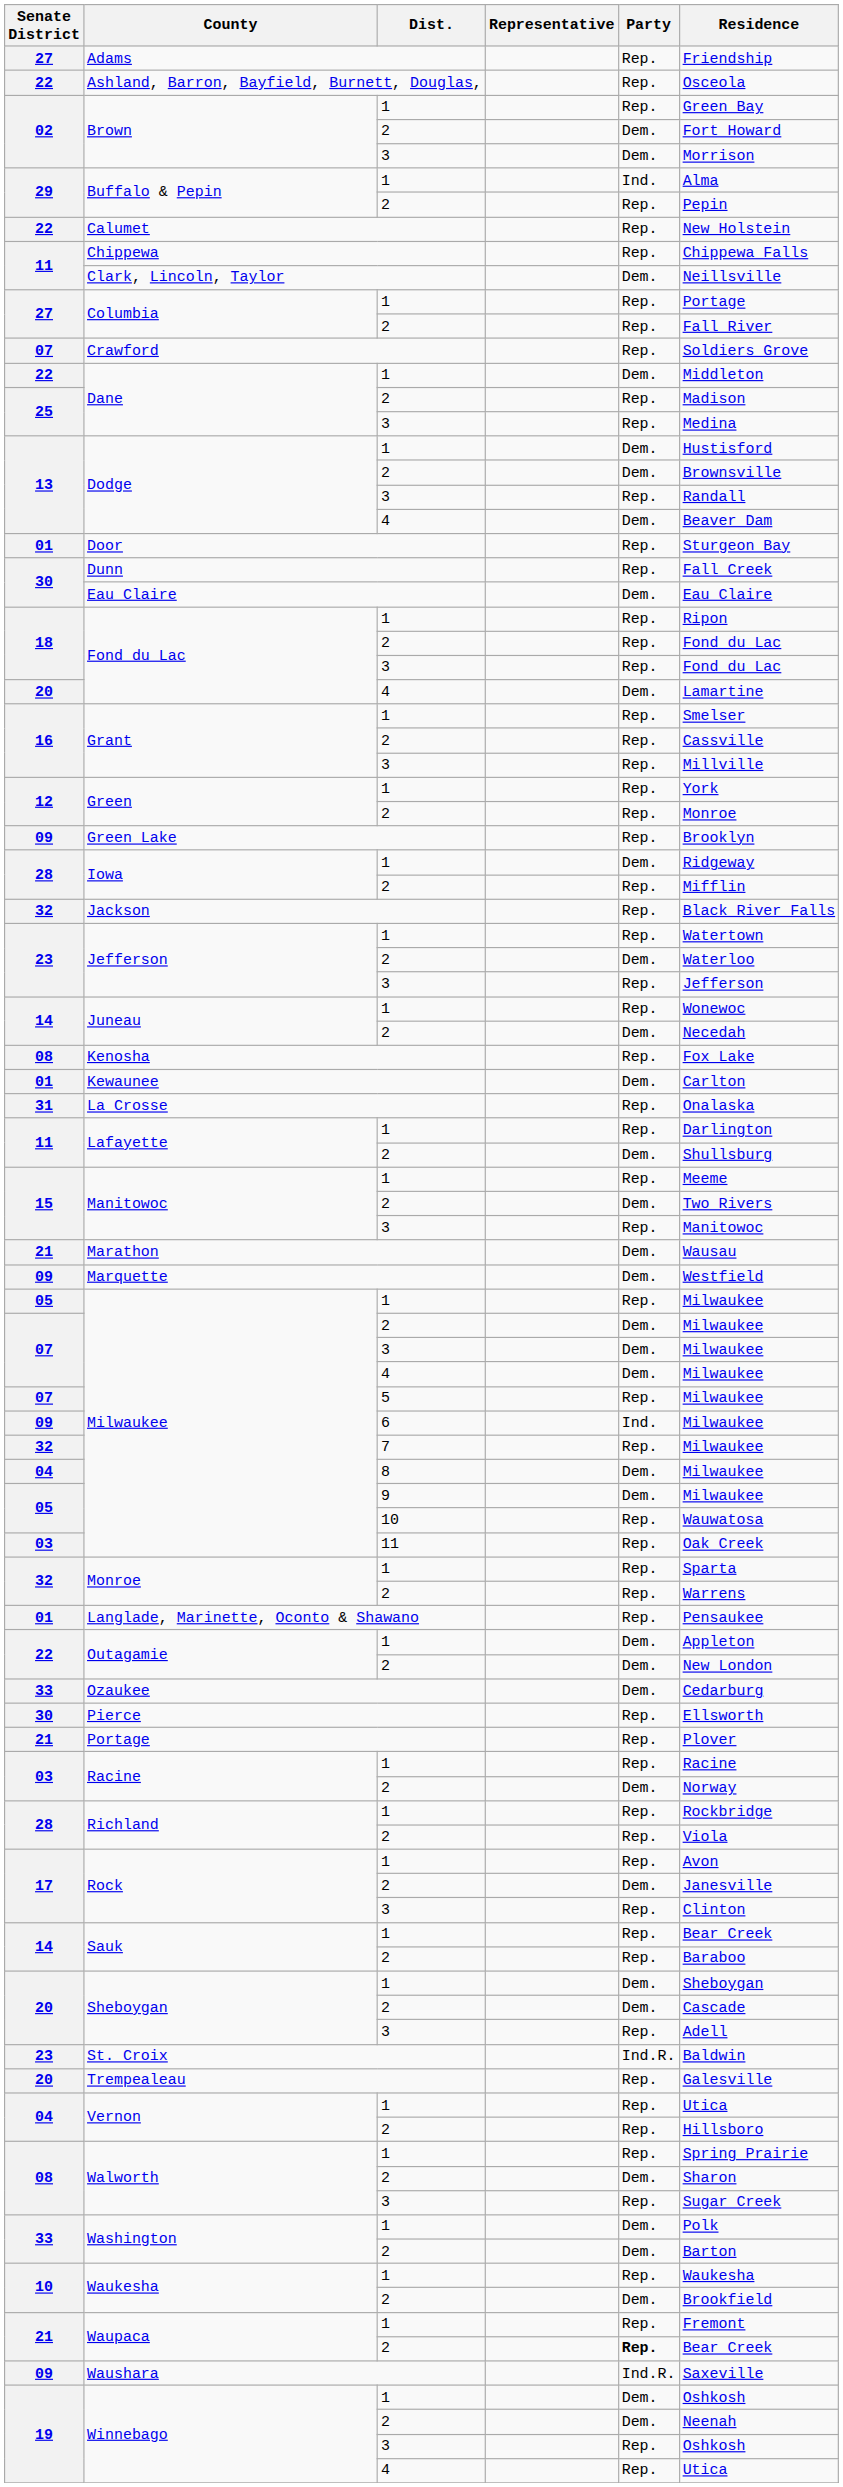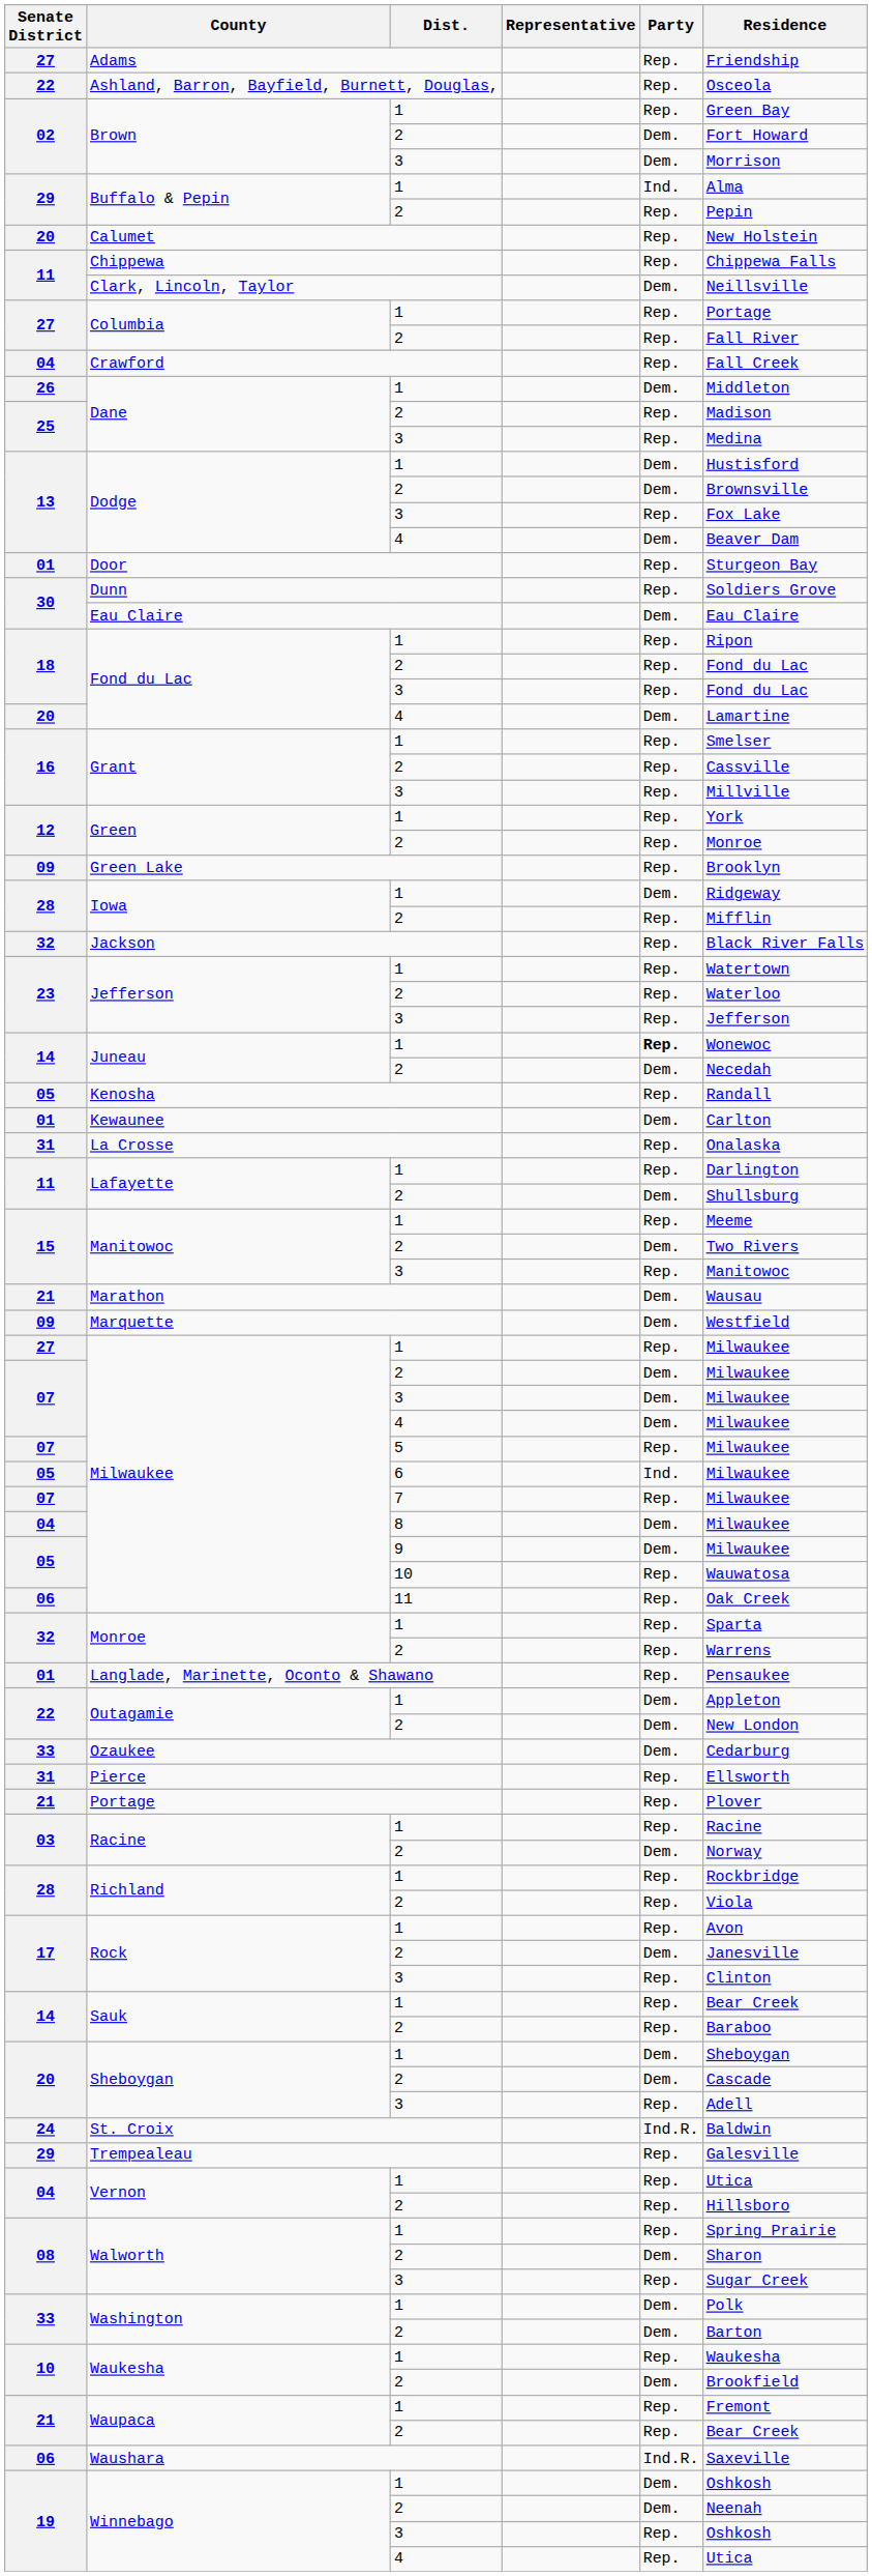 <table class="wikitable sortable">
 <tr>
 <th>Senate<br>District</th>
 <th>County</th>
 <th>Dist.</th>
 <th>Representative</th>
 <th>Party</th>
 <th>Residence</th>
 </tr>
 <tr>
 <th><a href='#'>27</a></th>
 <td text-align="left" colspan="2"><a href='#'>Adams</a></td>
 <td></td>
 <td>Rep.</td>
 <td><a href='#'>Friendship</a></td>
 </tr>
 <tr>
 <th><a href='#'>22</a></th>
 <td text-align="left" colspan="2"><a href='#'>Ashland</a>, <a href='#'>Barron</a>, <a href='#'>Bayfield</a>, <a href='#'>Burnett</a>, <a href='#'>Douglas</a>, </td>
 <td></td>
 <td>Rep.</td>
 <td><a href='#'>Osceola</a></td>
 </tr>
 <tr>
 <th rowspan="3"><a href='#'>02</a></th>
 <td text-align="left" rowspan="3"><a href='#'>Brown</a></td>
 <td>1</td>
 <td></td>
 <td>Rep.</td>
 <td><a href='#'>Green Bay</a></td>
 </tr>
 <tr>
 <td>2</td>
 <td></td>
 <td>Dem.</td>
 <td><a href='#'>Fort Howard</a></td>
 </tr>
 <tr>
 <td>3</td>
 <td></td>
 <td>Dem.</td>
 <td><a href='#'>Morrison</a></td>
 </tr>
 <tr>
 <th rowspan="2"><a href='#'>29</a></th>
 <td text-align="left" rowspan="2"><a href='#'>Buffalo</a> & <a href='#'>Pepin</a></td>
 <td>1</td>
 <td></td>
 <td>Ind.</td>
 <td><a href='#'>Alma</a></td>
 </tr>
 <tr>
 <td>2</td>
 <td></td>
 <td>Rep.</td>
 <td><a href='#'>Pepin</a></td>
 </tr>
 <tr>
-<th><a href='#'>22</a></th>
+<th><a href='#'>20</a></th>
 <td text-align="left" colspan="2"><a href='#'>Calumet</a></td>
 <td></td>
 <td>Rep.</td>
 <td><a href='#'>New Holstein</a></td>
 </tr>
 <tr>
 <th rowspan="2"><a href='#'>11</a></th>
 <td text-align="left" colspan="2"><a href='#'>Chippewa</a> </td>
 <td></td>
 <td>Rep.</td>
 <td><a href='#'>Chippewa Falls</a></td>
 </tr>
 <tr>
 <td text-align="left" colspan="2"><a href='#'>Clark</a>, <a href='#'>Lincoln</a>, <a href='#'>Taylor</a> </td>
 <td></td>
 <td>Dem.</td>
 <td><a href='#'>Neillsville</a></td>
 </tr>
 <tr>
 <th rowspan="2"><a href='#'>27</a></th>
 <td text-align="left" rowspan="2"><a href='#'>Columbia</a></td>
 <td>1</td>
 <td></td>
 <td>Rep.</td>
 <td><a href='#'>Portage</a></td>
 </tr>
 <tr>
 <td>2</td>
 <td></td>
 <td>Rep.</td>
 <td><a href='#'>Fall River</a></td>
 </tr>
 <tr>
-<th><a href='#'>07</a></th>
+<th><a href='#'>04</a></th>
 <td text-align="left" colspan="2"><a href='#'>Crawford</a></td>
 <td></td>
 <td>Rep.</td>
-<td><a href='#'>Soldiers Grove</a></td>
+<td><a href='#'>Fall Creek</a></td>
 </tr>
 <tr>
-<th><a href='#'>22</a></th>
+<th><a href='#'>26</a></th>
 <td text-align="left" rowspan="3"><a href='#'>Dane</a></td>
 <td>1</td>
 <td></td>
 <td>Dem.</td>
 <td><a href='#'>Middleton</a></td>
 </tr>
 <tr>
 <th rowspan="2"><a href='#'>25</a></th>
 <td>2</td>
 <td></td>
 <td>Rep.</td>
 <td><a href='#'>Madison</a></td>
 </tr>
 <tr>
 <td>3</td>
 <td></td>
 <td>Rep.</td>
 <td><a href='#'>Medina</a></td>
 </tr>
 <tr>
 <th rowspan="4"><a href='#'>13</a></th>
 <td text-align="left" rowspan="4"><a href='#'>Dodge</a></td>
 <td>1</td>
 <td></td>
 <td>Dem.</td>
 <td><a href='#'>Hustisford</a></td>
 </tr>
 <tr>
 <td>2</td>
 <td></td>
 <td>Dem.</td>
 <td><a href='#'>Brownsville</a></td>
 </tr>
 <tr>
 <td>3</td>
 <td></td>
 <td>Rep.</td>
-<td><a href='#'>Randall</a></td>
+<td><a href='#'>Fox Lake</a></td>
 </tr>
 <tr>
 <td>4</td>
 <td></td>
 <td>Dem.</td>
 <td><a href='#'>Beaver Dam</a></td>
 </tr>
 <tr>
 <th><a href='#'>01</a></th>
 <td text-align="left" colspan="2"><a href='#'>Door</a></td>
 <td></td>
 <td>Rep.</td>
 <td><a href='#'>Sturgeon Bay</a></td>
 </tr>
 <tr>
 <th rowspan="2"><a href='#'>30</a></th>
 <td text-align="left" colspan="2"><a href='#'>Dunn</a></td>
 <td></td>
 <td>Rep.</td>
-<td><a href='#'>Fall Creek</a></td>
+<td><a href='#'>Soldiers Grove</a></td>
 </tr>
 <tr>
 <td text-align="left" colspan="2"><a href='#'>Eau Claire</a></td>
 <td></td>
 <td>Dem.</td>
 <td><a href='#'>Eau Claire</a></td>
 </tr>
 <tr>
 <th rowspan="3"><a href='#'>18</a></th>
 <td text-align="left" rowspan="4"><a href='#'>Fond du Lac</a></td>
 <td>1</td>
 <td></td>
 <td>Rep.</td>
 <td><a href='#'>Ripon</a></td>
 </tr>
 <tr>
 <td>2</td>
 <td></td>
 <td>Rep.</td>
 <td><a href='#'>Fond du Lac</a></td>
 </tr>
 <tr>
 <td>3</td>
 <td></td>
 <td>Rep.</td>
 <td><a href='#'>Fond du Lac</a></td>
 </tr>
 <tr>
 <th><a href='#'>20</a></th>
 <td>4</td>
 <td></td>
 <td>Dem.</td>
 <td><a href='#'>Lamartine</a></td>
 </tr>
 <tr>
 <th rowspan="3"><a href='#'>16</a></th>
 <td text-align="left" rowspan="3"><a href='#'>Grant</a></td>
 <td>1</td>
 <td></td>
 <td>Rep.</td>
 <td><a href='#'>Smelser</a></td>
 </tr>
 <tr>
 <td>2</td>
 <td></td>
 <td>Rep.</td>
 <td><a href='#'>Cassville</a></td>
 </tr>
 <tr>
 <td>3</td>
 <td></td>
 <td>Rep.</td>
 <td><a href='#'>Millville</a></td>
 </tr>
 <tr>
 <th rowspan="2"><a href='#'>12</a></th>
 <td text-align="left" rowspan="2"><a href='#'>Green</a></td>
 <td>1</td>
 <td></td>
 <td>Rep.</td>
 <td><a href='#'>York</a></td>
 </tr>
 <tr>
 <td>2</td>
 <td></td>
 <td>Rep.</td>
 <td><a href='#'>Monroe</a></td>
 </tr>
 <tr>
 <th><a href='#'>09</a></th>
 <td text-align="left" colspan="2"><a href='#'>Green Lake</a></td>
 <td></td>
 <td>Rep.</td>
 <td><a href='#'>Brooklyn</a></td>
 </tr>
 <tr>
 <th rowspan="2"><a href='#'>28</a></th>
 <td text-align="left" rowspan="2"><a href='#'>Iowa</a></td>
 <td>1</td>
 <td></td>
 <td>Dem.</td>
 <td><a href='#'>Ridgeway</a></td>
 </tr>
 <tr>
 <td>2</td>
 <td></td>
 <td>Rep.</td>
 <td><a href='#'>Mifflin</a></td>
 </tr>
 <tr>
 <th><a href='#'>32</a></th>
 <td text-align="left" colspan="2"><a href='#'>Jackson</a></td>
 <td></td>
 <td>Rep.</td>
 <td><a href='#'>Black River Falls</a></td>
 </tr>
 <tr>
 <th rowspan="3"><a href='#'>23</a></th>
 <td text-align="left" rowspan="3"><a href='#'>Jefferson</a></td>
 <td>1</td>
 <td></td>
 <td>Rep.</td>
 <td><a href='#'>Watertown</a></td>
 </tr>
 <tr>
 <td>2</td>
 <td></td>
-<td>Dem.</td>
+<td>Rep.</td>
 <td><a href='#'>Waterloo</a></td>
 </tr>
 <tr>
 <td>3</td>
 <td></td>
 <td>Rep.</td>
 <td><a href='#'>Jefferson</a></td>
 </tr>
 <tr>
 <th rowspan="2"><a href='#'>14</a></th>
 <td text-align="left" rowspan="2"><a href='#'>Juneau</a></td>
 <td>1</td>
 <td></td>
-<td>Rep.</td>
+<td><strong>Rep.</strong></td>
 <td><a href='#'>Wonewoc</a></td>
 </tr>
 <tr>
 <td>2</td>
 <td></td>
 <td>Dem.</td>
 <td><a href='#'>Necedah</a></td>
 </tr>
 <tr>
-<th><a href='#'>08</a></th>
+<th><a href='#'>05</a></th>
 <td text-align="left" colspan="2"><a href='#'>Kenosha</a></td>
 <td></td>
 <td>Rep.</td>
-<td><a href='#'>Fox Lake</a></td>
+<td><a href='#'>Randall</a></td>
 </tr>
 <tr>
 <th><a href='#'>01</a></th>
 <td text-align="left" colspan="2"><a href='#'>Kewaunee</a></td>
 <td></td>
 <td>Dem.</td>
 <td><a href='#'>Carlton</a></td>
 </tr>
 <tr>
 <th><a href='#'>31</a></th>
 <td text-align="left" colspan="2"><a href='#'>La Crosse</a></td>
 <td></td>
 <td>Rep.</td>
 <td><a href='#'>Onalaska</a></td>
 </tr>
 <tr>
 <th rowspan="2"><a href='#'>11</a></th>
 <td text-align="left" rowspan="2"><a href='#'>Lafayette</a></td>
 <td>1</td>
 <td></td>
 <td>Rep.</td>
 <td><a href='#'>Darlington</a></td>
 </tr>
 <tr>
 <td>2</td>
 <td></td>
 <td>Dem.</td>
 <td><a href='#'>Shullsburg</a></td>
 </tr>
 <tr>
 <th rowspan="3"><a href='#'>15</a></th>
 <td text-align="left" rowspan="3"><a href='#'>Manitowoc</a></td>
 <td>1</td>
 <td></td>
 <td>Rep.</td>
 <td><a href='#'>Meeme</a></td>
 </tr>
 <tr>
 <td>2</td>
 <td></td>
 <td>Dem.</td>
 <td><a href='#'>Two Rivers</a></td>
 </tr>
 <tr>
 <td>3</td>
 <td></td>
 <td>Rep.</td>
 <td><a href='#'>Manitowoc</a></td>
 </tr>
 <tr>
 <th><a href='#'>21</a></th>
 <td text-align="left" colspan="2"><a href='#'>Marathon</a></td>
 <td></td>
 <td>Dem.</td>
 <td><a href='#'>Wausau</a></td>
 </tr>
 <tr>
 <th><a href='#'>09</a></th>
 <td text-align="left" colspan="2"><a href='#'>Marquette</a></td>
 <td></td>
 <td>Dem.</td>
 <td><a href='#'>Westfield</a></td>
 </tr>
 <tr>
-<th><a href='#'>05</a></th>
+<th><a href='#'>27</a></th>
 <td text-align="left" rowspan="11"><a href='#'>Milwaukee</a></td>
 <td>1</td>
 <td></td>
 <td>Rep.</td>
 <td><a href='#'>Milwaukee</a></td>
 </tr>
 <tr>
 <th rowspan="3"><a href='#'>07</a></th>
 <td>2</td>
 <td></td>
 <td>Dem.</td>
 <td><a href='#'>Milwaukee</a></td>
 </tr>
 <tr>
 <td>3</td>
 <td></td>
 <td>Dem.</td>
 <td><a href='#'>Milwaukee</a></td>
 </tr>
 <tr>
 <td>4</td>
 <td></td>
 <td>Dem.</td>
 <td><a href='#'>Milwaukee</a></td>
 </tr>
 <tr>
 <th><a href='#'>07</a></th>
 <td>5</td>
 <td></td>
 <td>Rep.</td>
 <td><a href='#'>Milwaukee</a></td>
 </tr>
 <tr>
-<th><a href='#'>09</a></th>
+<th><a href='#'>05</a></th>
 <td>6</td>
 <td></td>
 <td>Ind.</td>
 <td><a href='#'>Milwaukee</a></td>
 </tr>
 <tr>
-<th><a href='#'>32</a></th>
+<th><a href='#'>07</a></th>
 <td>7</td>
 <td></td>
 <td>Rep.</td>
 <td><a href='#'>Milwaukee</a></td>
 </tr>
 <tr>
 <th><a href='#'>04</a></th>
 <td>8</td>
 <td></td>
 <td>Dem.</td>
 <td><a href='#'>Milwaukee</a></td>
 </tr>
 <tr>
 <th rowspan="2"><a href='#'>05</a></th>
 <td>9</td>
 <td></td>
 <td>Dem.</td>
 <td><a href='#'>Milwaukee</a></td>
 </tr>
 <tr>
 <td>10</td>
 <td></td>
 <td>Rep.</td>
 <td><a href='#'>Wauwatosa</a></td>
 </tr>
 <tr>
-<th><a href='#'>03</a></th>
+<th><a href='#'>06</a></th>
 <td>11</td>
 <td></td>
 <td>Rep.</td>
 <td><a href='#'>Oak Creek</a></td>
 </tr>
 <tr>
 <th rowspan="2"><a href='#'>32</a></th>
 <td text-align="left" rowspan="2"><a href='#'>Monroe</a></td>
 <td>1</td>
 <td></td>
 <td>Rep.</td>
 <td><a href='#'>Sparta</a></td>
 </tr>
 <tr>
 <td>2</td>
 <td></td>
 <td>Rep.</td>
 <td><a href='#'>Warrens</a></td>
 </tr>
 <tr>
 <th><a href='#'>01</a></th>
 <td text-align="left" colspan="2"><a href='#'>Langlade</a>, <a href='#'>Marinette</a>, <a href='#'>Oconto</a> & <a href='#'>Shawano</a></td>
 <td></td>
 <td>Rep.</td>
 <td><a href='#'>Pensaukee</a></td>
 </tr>
 <tr>
 <th rowspan="2"><a href='#'>22</a></th>
 <td text-align="left" rowspan="2"><a href='#'>Outagamie</a></td>
 <td>1</td>
 <td></td>
 <td>Dem.</td>
 <td><a href='#'>Appleton</a></td>
 </tr>
 <tr>
 <td>2</td>
 <td></td>
 <td>Dem.</td>
 <td><a href='#'>New London</a></td>
 </tr>
 <tr>
 <th><a href='#'>33</a></th>
 <td text-align="left" colspan="2"><a href='#'>Ozaukee</a></td>
 <td></td>
 <td>Dem.</td>
 <td><a href='#'>Cedarburg</a></td>
 </tr>
 <tr>
-<th><a href='#'>30</a></th>
+<th><a href='#'>31</a></th>
 <td text-align="left" colspan="2"><a href='#'>Pierce</a></td>
 <td></td>
 <td>Rep.</td>
 <td><a href='#'>Ellsworth</a></td>
 </tr>
 <tr>
 <th><a href='#'>21</a></th>
 <td text-align="left" colspan="2"><a href='#'>Portage</a></td>
 <td></td>
 <td>Rep.</td>
 <td><a href='#'>Plover</a></td>
 </tr>
 <tr>
 <th rowspan="2"><a href='#'>03</a></th>
 <td text-align="left" rowspan="2"><a href='#'>Racine</a></td>
 <td>1</td>
 <td></td>
 <td>Rep.</td>
 <td><a href='#'>Racine</a></td>
 </tr>
 <tr>
 <td>2</td>
 <td></td>
 <td>Dem.</td>
 <td><a href='#'>Norway</a></td>
 </tr>
 <tr>
 <th rowspan="2"><a href='#'>28</a></th>
 <td text-align="left" rowspan="2"><a href='#'>Richland</a></td>
 <td>1</td>
 <td></td>
 <td>Rep.</td>
 <td><a href='#'>Rockbridge</a></td>
 </tr>
 <tr>
 <td>2</td>
 <td></td>
 <td>Rep.</td>
 <td><a href='#'>Viola</a></td>
 </tr>
 <tr>
 <th rowspan="3"><a href='#'>17</a></th>
 <td text-align="left" rowspan="3"><a href='#'>Rock</a></td>
 <td>1</td>
 <td></td>
 <td>Rep.</td>
 <td><a href='#'>Avon</a></td>
 </tr>
 <tr>
 <td>2</td>
 <td></td>
 <td>Dem.</td>
 <td><a href='#'>Janesville</a></td>
 </tr>
 <tr>
 <td>3</td>
 <td></td>
 <td>Rep.</td>
 <td><a href='#'>Clinton</a></td>
 </tr>
 <tr>
 <th rowspan="2"><a href='#'>14</a></th>
 <td text-align="left" rowspan="2"><a href='#'>Sauk</a></td>
 <td>1</td>
 <td></td>
 <td>Rep.</td>
 <td><a href='#'>Bear Creek</a></td>
 </tr>
 <tr>
 <td>2</td>
 <td></td>
 <td>Rep.</td>
 <td><a href='#'>Baraboo</a></td>
 </tr>
 <tr>
 <th rowspan="3"><a href='#'>20</a></th>
 <td text-align="left" rowspan="3"><a href='#'>Sheboygan</a></td>
 <td>1</td>
 <td></td>
 <td>Dem.</td>
 <td><a href='#'>Sheboygan</a></td>
 </tr>
 <tr>
 <td>2</td>
 <td></td>
 <td>Dem.</td>
 <td><a href='#'>Cascade</a></td>
 </tr>
 <tr>
 <td>3</td>
 <td></td>
 <td>Rep.</td>
 <td><a href='#'>Adell</a></td>
 </tr>
 <tr>
-<th><a href='#'>23</a></th>
+<th><a href='#'>24</a></th>
 <td text-align="left" colspan="2"><a href='#'>St. Croix</a></td>
 <td></td>
 <td>Ind.R.</td>
 <td><a href='#'>Baldwin</a></td>
 </tr>
 <tr>
-<th><a href='#'>20</a></th>
+<th><a href='#'>29</a></th>
 <td text-align="left" colspan="2"><a href='#'>Trempealeau</a></td>
 <td></td>
 <td>Rep.</td>
 <td><a href='#'>Galesville</a></td>
 </tr>
 <tr>
 <th rowspan="2"><a href='#'>04</a></th>
 <td text-align="left" rowspan="2"><a href='#'>Vernon</a></td>
 <td>1</td>
 <td></td>
 <td>Rep.</td>
 <td><a href='#'>Utica</a></td>
 </tr>
 <tr>
 <td>2</td>
 <td></td>
 <td>Rep.</td>
 <td><a href='#'>Hillsboro</a></td>
 </tr>
 <tr>
 <th rowspan="3"><a href='#'>08</a></th>
 <td text-align="left" rowspan="3"><a href='#'>Walworth</a></td>
 <td>1</td>
 <td></td>
 <td>Rep.</td>
 <td><a href='#'>Spring Prairie</a></td>
 </tr>
 <tr>
 <td>2</td>
 <td></td>
 <td>Dem.</td>
 <td><a href='#'>Sharon</a></td>
 </tr>
 <tr>
 <td>3</td>
 <td></td>
 <td>Rep.</td>
 <td><a href='#'>Sugar Creek</a></td>
 </tr>
 <tr>
 <th rowspan="2"><a href='#'>33</a></th>
 <td text-align="left" rowspan="2"><a href='#'>Washington</a></td>
 <td>1</td>
 <td></td>
 <td>Dem.</td>
 <td><a href='#'>Polk</a></td>
 </tr>
 <tr>
 <td>2</td>
 <td></td>
 <td>Dem.</td>
 <td><a href='#'>Barton</a></td>
 </tr>
 <tr>
 <th rowspan="2"><a href='#'>10</a></th>
 <td text-align="left" rowspan="2"><a href='#'>Waukesha</a></td>
 <td>1</td>
 <td></td>
 <td>Rep.</td>
 <td><a href='#'>Waukesha</a></td>
 </tr>
 <tr>
 <td>2</td>
 <td></td>
 <td>Dem.</td>
 <td><a href='#'>Brookfield</a></td>
 </tr>
 <tr>
 <th rowspan="2"><a href='#'>21</a></th>
 <td text-align="left" rowspan="2"><a href='#'>Waupaca</a></td>
 <td>1</td>
 <td></td>
 <td>Rep.</td>
 <td><a href='#'>Fremont</a></td>
 </tr>
 <tr>
 <td>2</td>
 <td></td>
-<td><strong>Rep.</strong></td>
+<td>Rep.</td>
 <td><a href='#'>Bear Creek</a></td>
 </tr>
 <tr>
-<th><a href='#'>09</a></th>
+<th><a href='#'>06</a></th>
 <td text-align="left" colspan="2"><a href='#'>Waushara</a></td>
 <td></td>
 <td>Ind.R.</td>
 <td><a href='#'>Saxeville</a></td>
 </tr>
 <tr>
 <th rowspan="4"><a href='#'>19</a></th>
 <td text-align="left" rowspan="4"><a href='#'>Winnebago</a></td>
 <td>1</td>
 <td></td>
 <td>Dem.</td>
 <td><a href='#'>Oshkosh</a></td>
 </tr>
 <tr>
 <td>2</td>
 <td></td>
 <td>Dem.</td>
 <td><a href='#'>Neenah</a></td>
 </tr>
 <tr>
 <td>3</td>
 <td></td>
 <td>Rep.</td>
 <td><a href='#'>Oshkosh</a></td>
 </tr>
 <tr>
 <td>4</td>
 <td></td>
 <td>Rep.</td>
 <td><a href='#'>Utica</a></td>
 </tr>
 </table>
